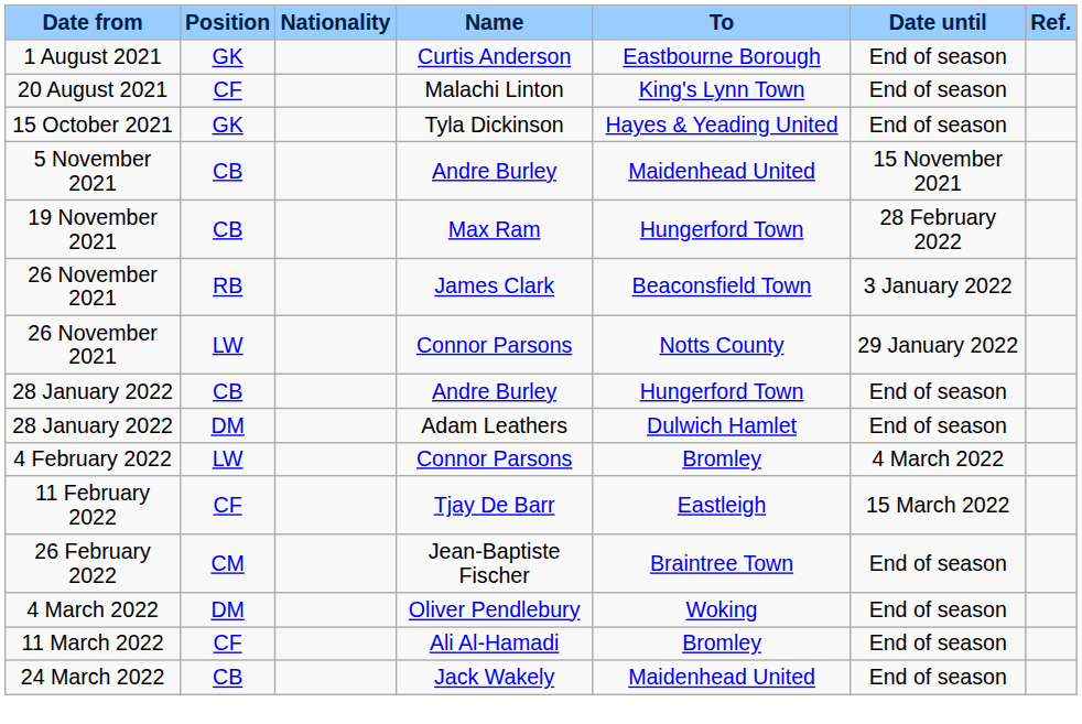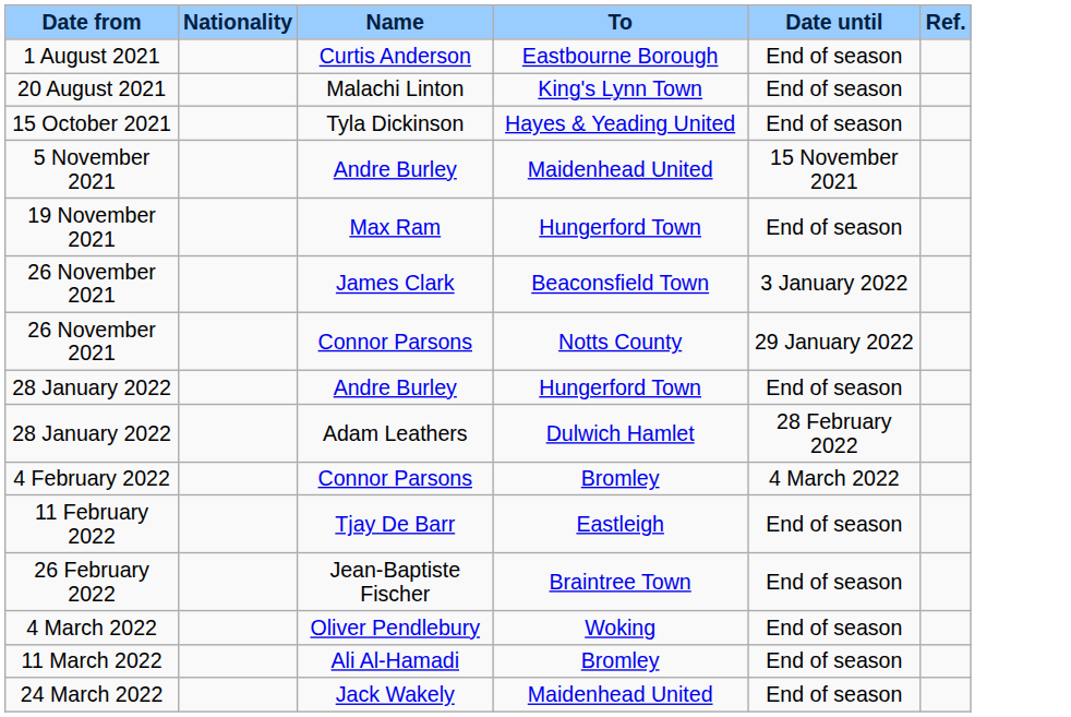 <table class="wikitable"  style="text-align:center; font-size:90%; ">
 <tr>
 <th style="background:#99ccff; color:#001f44; width:110px;">Date from</th>
-<th style="background:#99ccff; color:#001f44; width:50px;">Position</th>
 <th style="background:#99ccff; color:#001f44; width:50px;">Nationality</th>
 <th style="background:#99ccff; color:#001f44; width:125px;">Name</th>
 <th style="background:#99ccff; color:#001f44; width:165px;">To</th>
 <th style="background:#99ccff; color:#001f44; width:110px;">Date until</th>
 <th style="background:#99ccff; color:#001f44; width:25px;">Ref.</th>
 </tr>
 <tr>
 <td>1 August 2021</td>
-<td><a href='#'>GK</a></td>
 <td></td>
 <td><a href='#'>Curtis Anderson</a></td>
 <td> <a href='#'>Eastbourne Borough</a></td>
 <td>End of season</td>
 <td></td>
 </tr>
 <tr>
 <td>20 August 2021</td>
-<td><a href='#'>CF</a></td>
 <td></td>
 <td>Malachi Linton</td>
 <td> <a href='#'>King's Lynn Town</a></td>
 <td>End of season</td>
 <td></td>
 </tr>
 <tr>
 <td>15 October 2021</td>
-<td><a href='#'>GK</a></td>
 <td></td>
 <td>Tyla Dickinson</td>
 <td> <a href='#'>Hayes & Yeading United</a></td>
 <td>End of season</td>
 <td></td>
 </tr>
 <tr>
 <td>5 November 2021</td>
-<td><a href='#'>CB</a></td>
 <td></td>
 <td><a href='#'>Andre Burley</a></td>
 <td> <a href='#'>Maidenhead United</a></td>
 <td>15 November 2021</td>
 <td></td>
 </tr>
 <tr>
 <td>19 November 2021</td>
-<td><a href='#'>CB</a></td>
 <td></td>
 <td><a href='#'>Max Ram</a></td>
 <td> <a href='#'>Hungerford Town</a></td>
-<td>28 February 2022</td>
+<td>End of season</td>
 <td></td>
 </tr>
 <tr>
 <td>26 November 2021</td>
-<td><a href='#'>RB</a></td>
 <td></td>
 <td><a href='#'>James Clark</a></td>
 <td> <a href='#'>Beaconsfield Town</a></td>
 <td>3 January 2022</td>
 <td></td>
 </tr>
 <tr>
 <td>26 November 2021</td>
-<td><a href='#'>LW</a></td>
 <td></td>
 <td><a href='#'>Connor Parsons</a></td>
 <td> <a href='#'>Notts County</a></td>
 <td>29 January 2022</td>
 <td></td>
 </tr>
 <tr>
 <td>28 January 2022</td>
-<td><a href='#'>CB</a></td>
 <td></td>
 <td><a href='#'>Andre Burley</a></td>
 <td> <a href='#'>Hungerford Town</a></td>
 <td>End of season</td>
 <td></td>
 </tr>
 <tr>
 <td>28 January 2022</td>
-<td><a href='#'>DM</a></td>
 <td></td>
 <td>Adam Leathers</td>
 <td> <a href='#'>Dulwich Hamlet</a></td>
-<td>End of season</td>
+<td>28 February 2022</td>
 <td></td>
 </tr>
 <tr>
 <td>4 February 2022</td>
-<td><a href='#'>LW</a></td>
 <td></td>
 <td><a href='#'>Connor Parsons</a></td>
 <td> <a href='#'>Bromley</a></td>
 <td>4 March 2022</td>
 <td></td>
 </tr>
 <tr>
 <td>11 February 2022</td>
-<td><a href='#'>CF</a></td>
 <td></td>
 <td><a href='#'>Tjay De Barr</a></td>
 <td> <a href='#'>Eastleigh</a></td>
-<td>15 March 2022</td>
+<td>End of season</td>
 <td></td>
 </tr>
 <tr>
 <td>26 February 2022</td>
-<td><a href='#'>CM</a></td>
 <td></td>
 <td>Jean-Baptiste Fischer</td>
 <td> <a href='#'>Braintree Town</a></td>
 <td>End of season</td>
 <td></td>
 </tr>
 <tr>
 <td>4 March 2022</td>
-<td><a href='#'>DM</a></td>
 <td></td>
 <td><a href='#'>Oliver Pendlebury</a></td>
 <td> <a href='#'>Woking</a></td>
 <td>End of season</td>
 <td></td>
 </tr>
 <tr>
 <td>11 March 2022</td>
-<td><a href='#'>CF</a></td>
 <td></td>
 <td><a href='#'>Ali Al-Hamadi</a></td>
 <td> <a href='#'>Bromley</a></td>
 <td>End of season</td>
 <td></td>
 </tr>
 <tr>
 <td>24 March 2022</td>
-<td><a href='#'>CB</a></td>
 <td></td>
 <td><a href='#'>Jack Wakely</a></td>
 <td> <a href='#'>Maidenhead United</a></td>
 <td>End of season</td>
 <td></td>
 </tr>
 </table>
